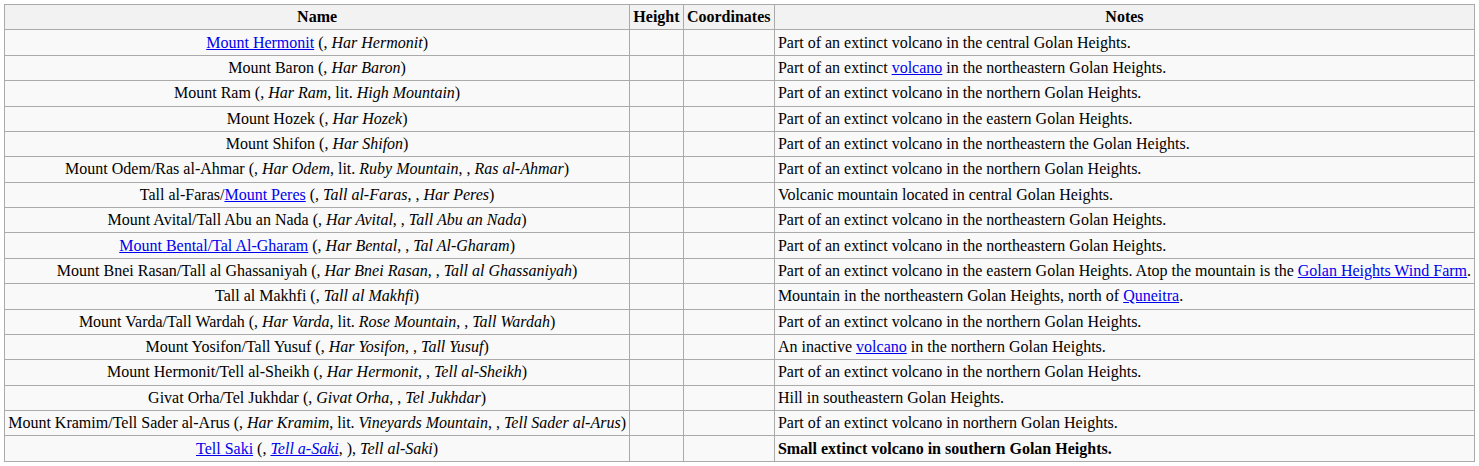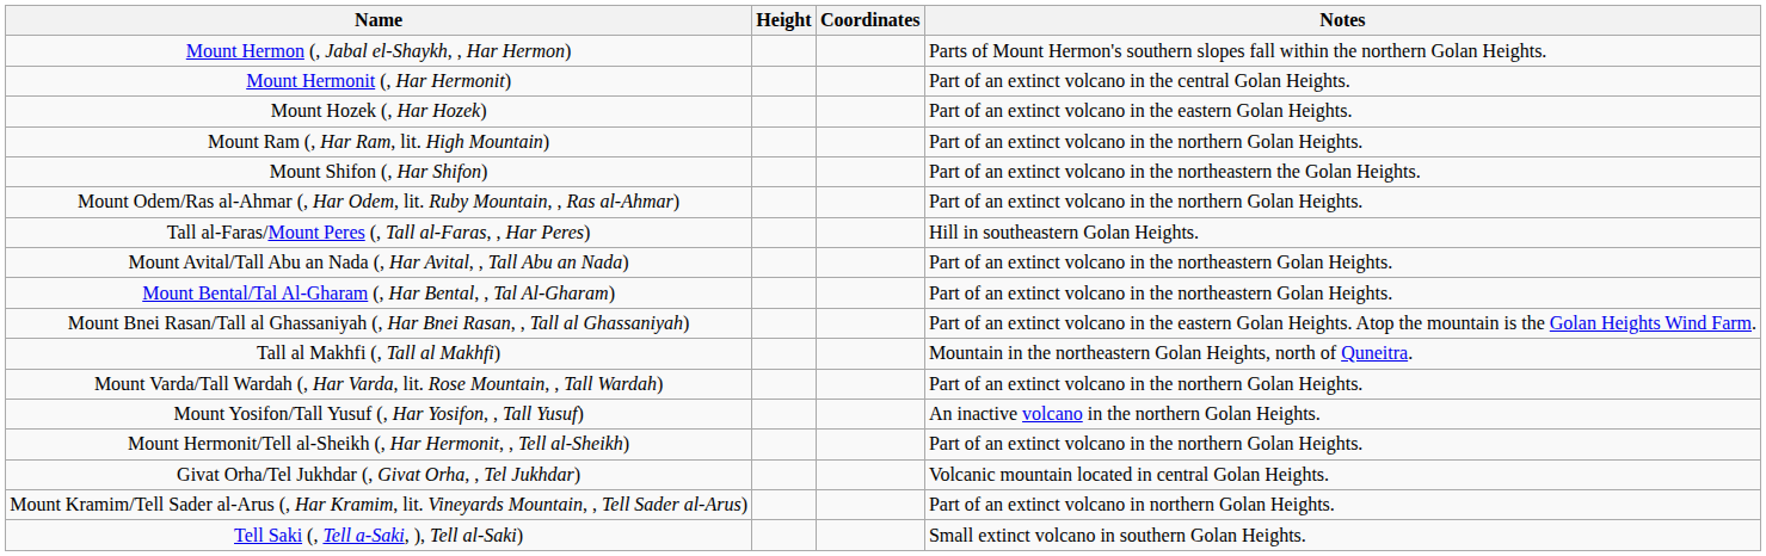 <table class="wikitable sortable">
 <tr>
 <th>Name</th>
 <th>Height</th>
 <th>Coordinates</th>
 <th>Notes</th>
 </tr>
 <tr>
+<td align="center"><a href='#'>Mount Hermon</a> (, <em>Jabal el-Shaykh</em>, , <em>Har Hermon</em>)</td>
+<td align="center"></td>
+<td align="left"></td>
+<td>Parts of Mount Hermon's southern slopes fall within the northern Golan Heights.</td>
+</tr>
+<tr>
 <td align="center"><a href='#'>Mount Hermonit</a> (, <em>Har Hermonit</em>)</td>
 <td align="center"></td>
 <td align="left"><br></td>
 <td>Part of an extinct volcano in the central Golan Heights.</td>
 </tr>
 <tr>
-<td align="center">Mount Baron (, <em>Har Baron</em>)</td>
+<td align="center">Mount Hozek (, <em>Har Hozek</em>)</td>
 <td align="center"></td>
-<td align="left"><br></td>
-<td>Part of an extinct <a href='#'>volcano</a> in the northeastern Golan Heights.</td>
+<td align="left"></td>
+<td>Part of an extinct volcano in the eastern Golan Heights.</td>
 </tr>
 <tr>
 <td align="center">Mount Ram (, <em>Har Ram</em>, lit. <em>High Mountain</em>)</td>
 <td align="center"></td>
 <td align="left"></td>
 <td>Part of an extinct volcano in the northern Golan Heights.</td>
-</tr>
-<tr>
-<td align="center">Mount Hozek (, <em>Har Hozek</em>)</td>
-<td align="center"></td>
-<td align="left"></td>
-<td>Part of an extinct volcano in the eastern Golan Heights.</td>
 </tr>
 <tr>
 <td align="center">Mount Shifon (, <em>Har Shifon</em>)</td>
 <td align="center"></td>
 <td align="left"></td>
 <td>Part of an extinct volcano in the northeastern the Golan Heights.</td>
 </tr>
 <tr>
 <td align="center">Mount Odem/Ras al-Ahmar (, <em>Har Odem</em>, lit. <em>Ruby Mountain</em>, , <em>Ras al-Ahmar</em>)</td>
 <td align="center"></td>
 <td align="left"></td>
 <td>Part of an extinct volcano in the northern Golan Heights.</td>
 </tr>
 <tr>
 <td align="center">Tall al-Faras/<a href='#'>Mount Peres</a> (, <em>Tall al-Faras</em>, , <em>Har Peres</em>)</td>
 <td align="center"></td>
 <td align="left"></td>
-<td>Volcanic mountain located in central Golan Heights.</td>
+<td>Hill in southeastern Golan Heights.</td>
 </tr>
 <tr>
 <td align="center">Mount Avital/Tall Abu an Nada (, <em>Har Avital</em>, , <em>Tall Abu an Nada</em>)</td>
 <td align="center"></td>
 <td align="left"></td>
 <td>Part of an extinct volcano in the northeastern Golan Heights.</td>
 </tr>
 <tr>
 <td align="center"><a href='#'>Mount Bental/Tal Al-Gharam</a> (, <em>Har Bental</em>, , <em>Tal Al-Gharam</em>)</td>
 <td align="center"></td>
 <td align="left"></td>
 <td>Part of an extinct volcano in the northeastern Golan Heights.</td>
 </tr>
 <tr>
 <td align="center">Mount Bnei Rasan/Tall al Ghassaniyah (, <em>Har Bnei Rasan</em>, , <em>Tall al Ghassaniyah</em>)</td>
 <td align="center"></td>
 <td align="left"></td>
 <td>Part of an extinct volcano in the eastern Golan Heights. Atop the mountain is the <a href='#'>Golan Heights Wind Farm</a>.</td>
 </tr>
 <tr>
 <td align="center">Tall al Makhfi (, <em>Tall al Makhfi</em>)</td>
 <td align="center"></td>
 <td align="left"></td>
 <td>Mountain in the northeastern Golan Heights, north of <a href='#'>Quneitra</a>.</td>
 </tr>
 <tr>
 <td align="center">Mount Varda/Tall Wardah (, <em>Har Varda</em>, lit. <em>Rose Mountain</em>, , <em>Tall Wardah</em>)</td>
 <td align="center"></td>
 <td align="left"></td>
 <td>Part of an extinct volcano in the northern Golan Heights.</td>
 </tr>
 <tr>
 <td align="center">Mount Yosifon/Tall Yusuf (, <em>Har Yosifon</em>, , <em>Tall Yusuf</em>)</td>
 <td align="center"></td>
 <td align="left"></td>
 <td>An inactive <a href='#'>volcano</a> in the northern Golan Heights.</td>
 </tr>
 <tr>
 <td align="center">Mount Hermonit/Tell al-Sheikh (, <em>Har Hermonit</em>, , <em>Tell al-Sheikh</em>)</td>
 <td align="center"></td>
 <td align="left"></td>
 <td>Part of an extinct volcano in the northern Golan Heights.</td>
 </tr>
 <tr>
 <td align="center">Givat Orha/Tel Jukhdar (, <em>Givat Orha</em>, , <em>Tel Jukhdar</em>)</td>
 <td align="center"></td>
 <td align="left"></td>
-<td>Hill in southeastern Golan Heights.</td>
+<td>Volcanic mountain located in central Golan Heights.</td>
 </tr>
 <tr>
 <td align="center">Mount Kramim/Tell Sader al-Arus (, <em>Har Kramim</em>, lit. <em>Vineyards Mountain</em>, , <em>Tell Sader al-Arus</em>)</td>
 <td align="center"></td>
 <td align="left"></td>
 <td>Part of an extinct volcano in northern Golan Heights.</td>
 </tr>
 <tr>
 <td align="center"><a href='#'>Tell Saki</a> (, <em><a href='#'>Tell a-Saki</a></em>, ), <em>Tell al-Saki</em>)</td>
 <td align="center"></td>
 <td align="left"></td>
-<td><strong>Small extinct volcano in southern Golan Heights.</strong></td>
+<td>Small extinct volcano in southern Golan Heights.</td>
 </tr>
 <tr>
 </tr>
 </table>
